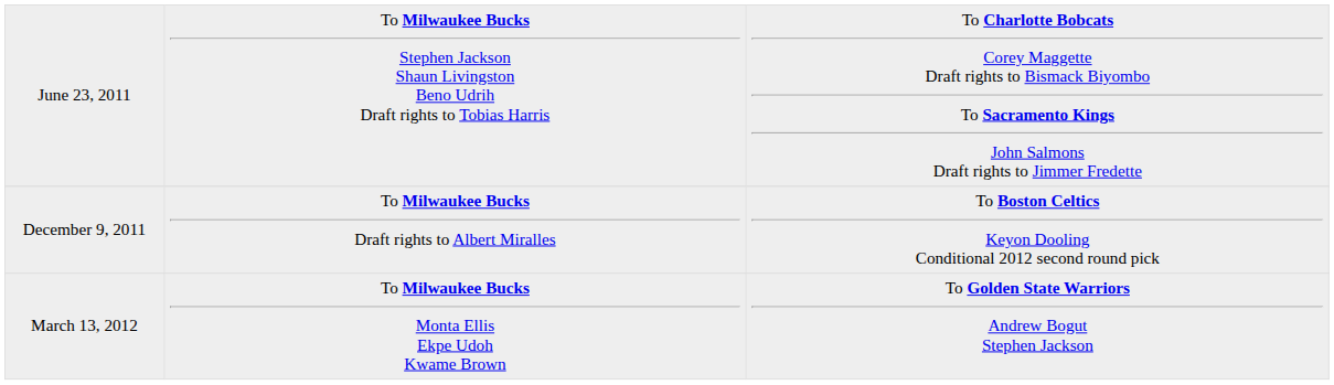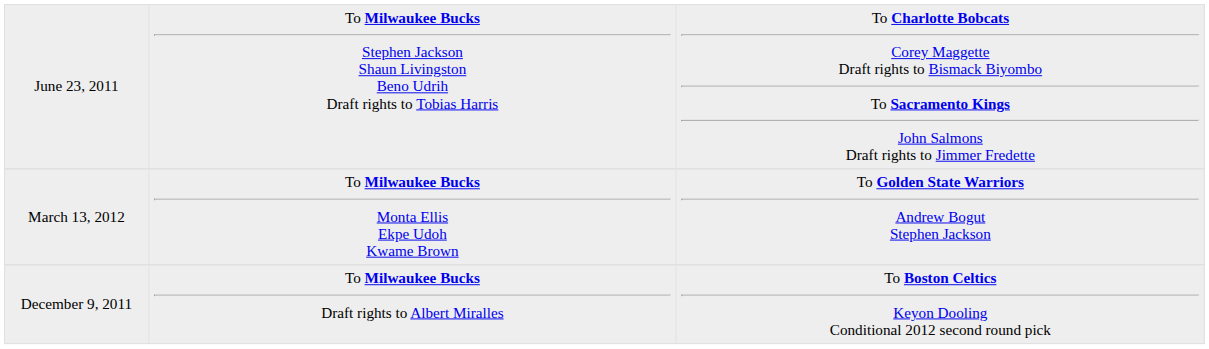 <table border=1 style="border-collapse:collapse; text-align: center; width: 100%" bordercolor="#DFDFDF"  cellpadding="5">
 <tr bgcolor="eeeeee">
 <td style="width:12%">June 23, 2011</td>
 <td style="width:44%" valign="top">To <strong><a href='#'>Milwaukee Bucks</a></strong><hr><a href='#'>Stephen Jackson</a><br><a href='#'>Shaun Livingston</a><br><a href='#'>Beno Udrih</a><br>Draft rights to <a href='#'>Tobias Harris</a></td>
 <td style="width:44%" valign="top">To <strong><a href='#'>Charlotte Bobcats</a></strong><hr><a href='#'>Corey Maggette</a><br>Draft rights to <a href='#'>Bismack Biyombo</a><hr>To <strong><a href='#'>Sacramento Kings</a></strong><hr><a href='#'>John Salmons</a><br>Draft rights to <a href='#'>Jimmer Fredette</a></td>
 </tr>
 <tr>
 </tr>
 <tr bgcolor="eeeeee">
+<td style="width:12%">March 13, 2012</td>
+<td style="width:44%" valign="top">To <strong><a href='#'>Milwaukee Bucks</a></strong><hr><a href='#'>Monta Ellis</a><br><a href='#'>Ekpe Udoh</a><br><a href='#'>Kwame Brown</a></td>
+<td style="width:44%" valign="top">To <strong><a href='#'>Golden State Warriors</a></strong><hr><a href='#'>Andrew Bogut</a><br><a href='#'>Stephen Jackson</a></td>
+</tr>
+<tr>
+</tr>
+<tr bgcolor="eeeeee">
 <td style="width:12%">December 9, 2011</td>
 <td style="width:44%" valign="top">To <strong><a href='#'>Milwaukee Bucks</a></strong><hr>Draft rights to <a href='#'>Albert Miralles</a></td>
 <td style="width:44%" valign="top">To <strong><a href='#'>Boston Celtics</a></strong><hr><a href='#'>Keyon Dooling</a><br>Conditional 2012 second round pick</td>
 </tr>
-<tr>
-</tr>
-<tr bgcolor="eeeeee">
-<td style="width:12%">March 13, 2012</td>
-<td style="width:44%" valign="top">To <strong><a href='#'>Milwaukee Bucks</a></strong><hr><a href='#'>Monta Ellis</a><br><a href='#'>Ekpe Udoh</a><br><a href='#'>Kwame Brown</a></td>
-<td style="width:44%" valign="top">To <strong><a href='#'>Golden State Warriors</a></strong><hr><a href='#'>Andrew Bogut</a><br><a href='#'>Stephen Jackson</a></td>
-</tr>
 </table>
